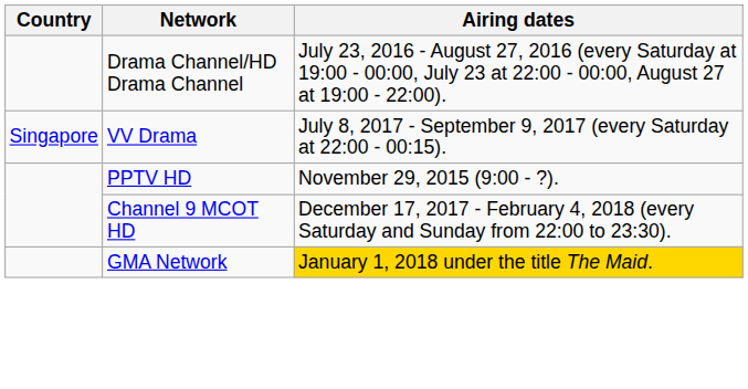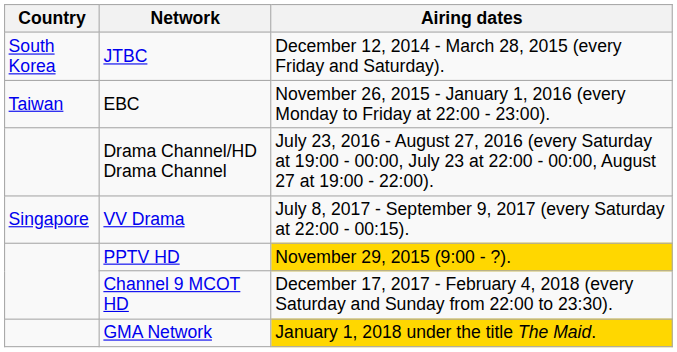 <table class="wikitable">
 <tr>
 <th>Country</th>
 <th>Network</th>
 <th>Airing dates</th>
+</tr>
+<tr>
+<td> <a href='#'>South Korea</a></td>
+<td><a href='#'>JTBC</a></td>
+<td>December 12, 2014 - March 28, 2015 (every Friday and Saturday).</td>
+</tr>
+<tr>
+<td> <a href='#'>Taiwan</a></td>
+<td>EBC</td>
+<td>November 26, 2015 - January 1, 2016 (every Monday to Friday at 22:00 - 23:00).</td>
 </tr>
 <tr>
 <td></td>
 <td>Drama Channel/HD Drama Channel</td>
 <td>July 23, 2016 - August 27, 2016 (every Saturday at 19:00 - 00:00, July 23 at 22:00 - 00:00, August 27 at 19:00 - 22:00).</td>
 </tr>
 <tr>
 <td> <a href='#'>Singapore</a></td>
 <td><a href='#'>VV Drama</a></td>
 <td>July 8, 2017 - September 9, 2017 (every Saturday at 22:00 - 00:15).</td>
 </tr>
 <tr>
 <td rowspan="2"></td>
 <td><a href='#'>PPTV HD</a></td>
-<td>November 29, 2015 (9:00 - ?).</td>
+<td style="background: gold;">November 29, 2015 (9:00 - ?).</td>
 </tr>
 <tr>
 <td><a href='#'>Channel 9 MCOT HD</a></td>
 <td>December 17, 2017 - February 4, 2018 (every Saturday and Sunday from 22:00 to 23:30).</td>
 </tr>
 <tr>
 <td></td>
 <td><a href='#'>GMA Network</a></td>
 <td style="background: gold;">January 1, 2018 under the title <em>The Maid</em>.</td>
 </tr>
 </table>
